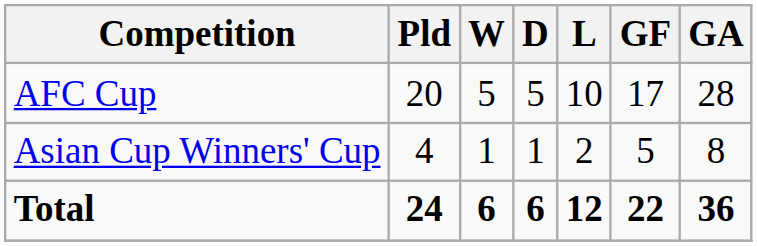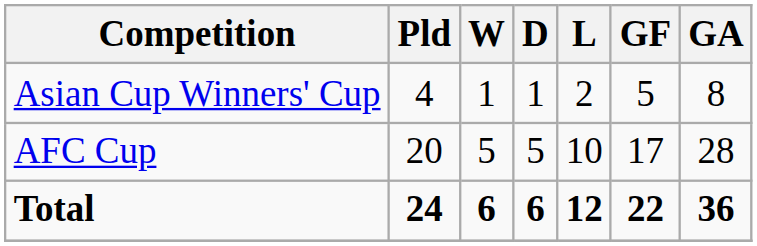 <table class="wikitable">
 <tr>
 <th>Competition</th>
 <th>Pld</th>
 <th>W</th>
 <th>D</th>
 <th>L</th>
 <th>GF</th>
 <th>GA</th>
 </tr>
 <tr>
+<td><a href='#'>Asian Cup Winners' Cup</a></td>
+<td style="text-align:center;">4</td>
+<td style="text-align:center;">1</td>
+<td style="text-align:center;">1</td>
+<td style="text-align:center;">2</td>
+<td style="text-align:center;">5</td>
+<td style="text-align:center;">8</td>
+</tr>
+<tr>
 <td><a href='#'>AFC Cup</a></td>
 <td style="text-align:center;">20</td>
 <td style="text-align:center;">5</td>
 <td style="text-align:center;">5</td>
 <td style="text-align:center;">10</td>
 <td style="text-align:center;">17</td>
 <td style="text-align:center;">28</td>
-</tr>
-<tr>
-<td><a href='#'>Asian Cup Winners' Cup</a></td>
-<td style="text-align:center;">4</td>
-<td style="text-align:center;">1</td>
-<td style="text-align:center;">1</td>
-<td style="text-align:center;">2</td>
-<td style="text-align:center;">5</td>
-<td style="text-align:center;">8</td>
 </tr>
 <tr>
 <td><strong>Total</strong></td>
 <td style="text-align:center;"><strong>24</strong></td>
 <td style="text-align:center;"><strong>6</strong></td>
 <td style="text-align:center;"><strong>6</strong></td>
 <td style="text-align:center;"><strong>12</strong></td>
 <td style="text-align:center;"><strong>22</strong></td>
 <td style="text-align:center;"><strong>36</strong></td>
 </tr>
 <tr>
 </tr>
 </table>
